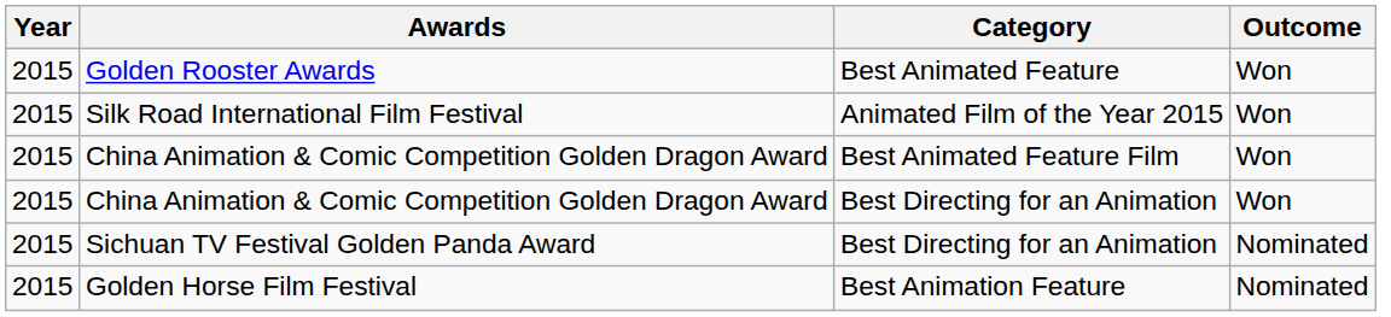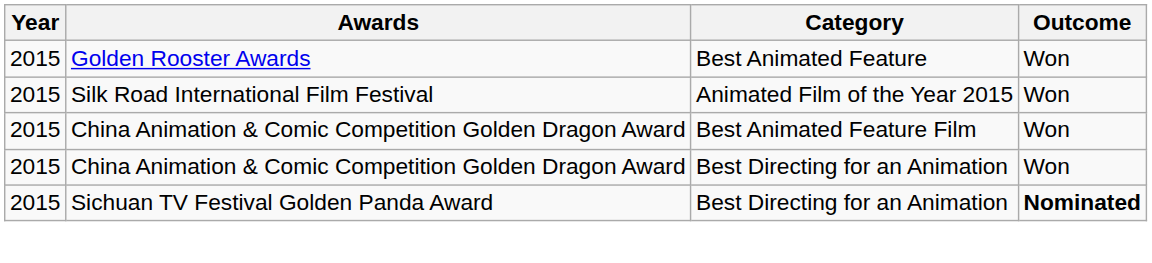 <table class="wikitable">
 <tr>
 <th>Year</th>
 <th>Awards</th>
 <th>Category</th>
 <th>Outcome</th>
 </tr>
 <tr>
 <td>2015</td>
 <td><a href='#'>Golden Rooster Awards</a></td>
 <td>Best Animated Feature</td>
 <td>Won</td>
 </tr>
 <tr>
 <td>2015</td>
 <td>Silk Road International Film Festival</td>
 <td>Animated Film of the Year 2015</td>
 <td>Won</td>
 </tr>
 <tr>
 <td>2015</td>
 <td>China Animation & Comic Competition Golden Dragon Award</td>
 <td>Best Animated Feature Film</td>
 <td>Won</td>
 </tr>
 <tr>
 <td>2015</td>
 <td>China Animation & Comic Competition Golden Dragon Award</td>
 <td>Best Directing for an Animation</td>
 <td>Won</td>
 </tr>
 <tr>
 <td>2015</td>
 <td>Sichuan TV Festival Golden Panda Award</td>
 <td>Best Directing for an Animation</td>
-<td>Nominated</td>
-</tr>
-<tr>
-<td>2015</td>
-<td>Golden Horse Film Festival</td>
-<td>Best Animation Feature</td>
-<td>Nominated</td>
+<td><strong>Nominated</strong></td>
 </tr>
 </table>
